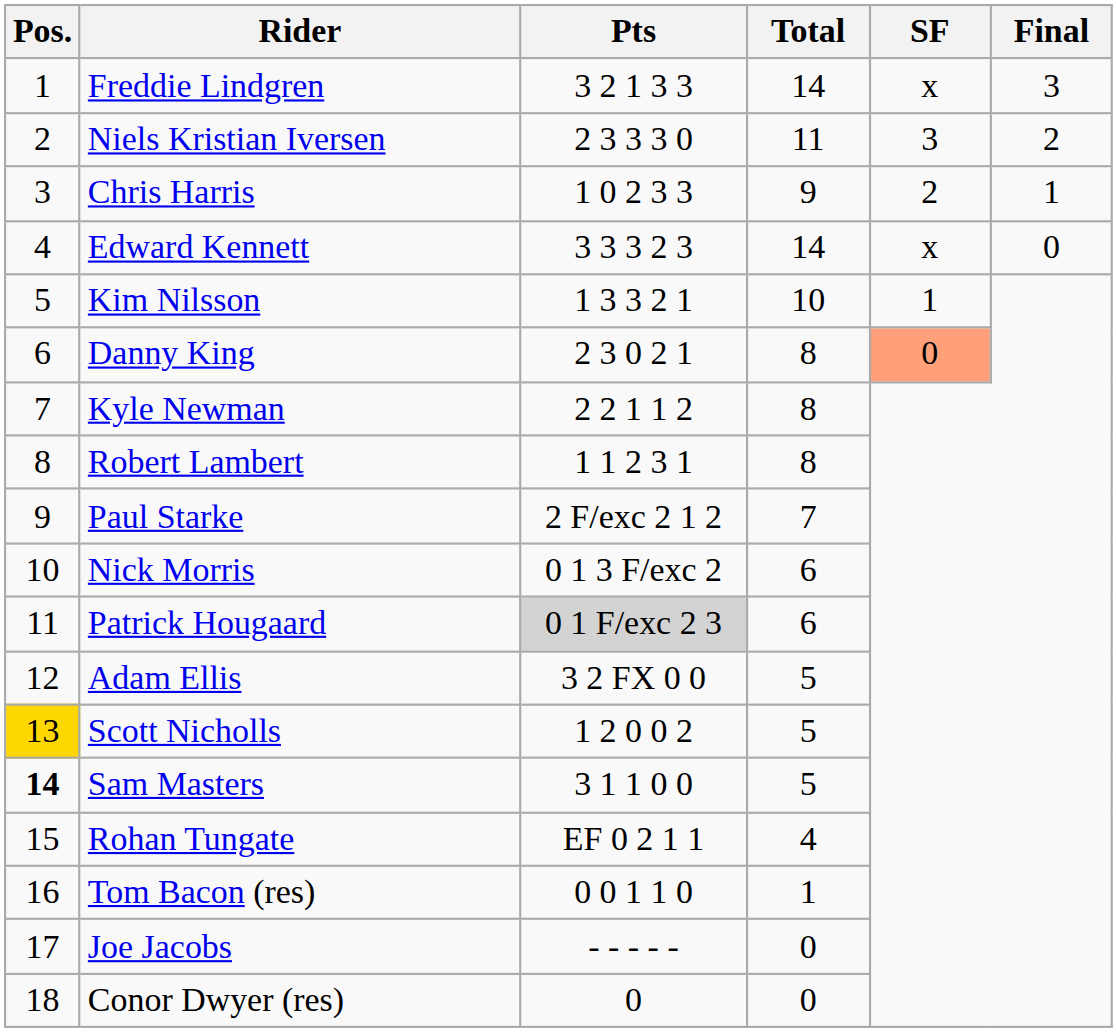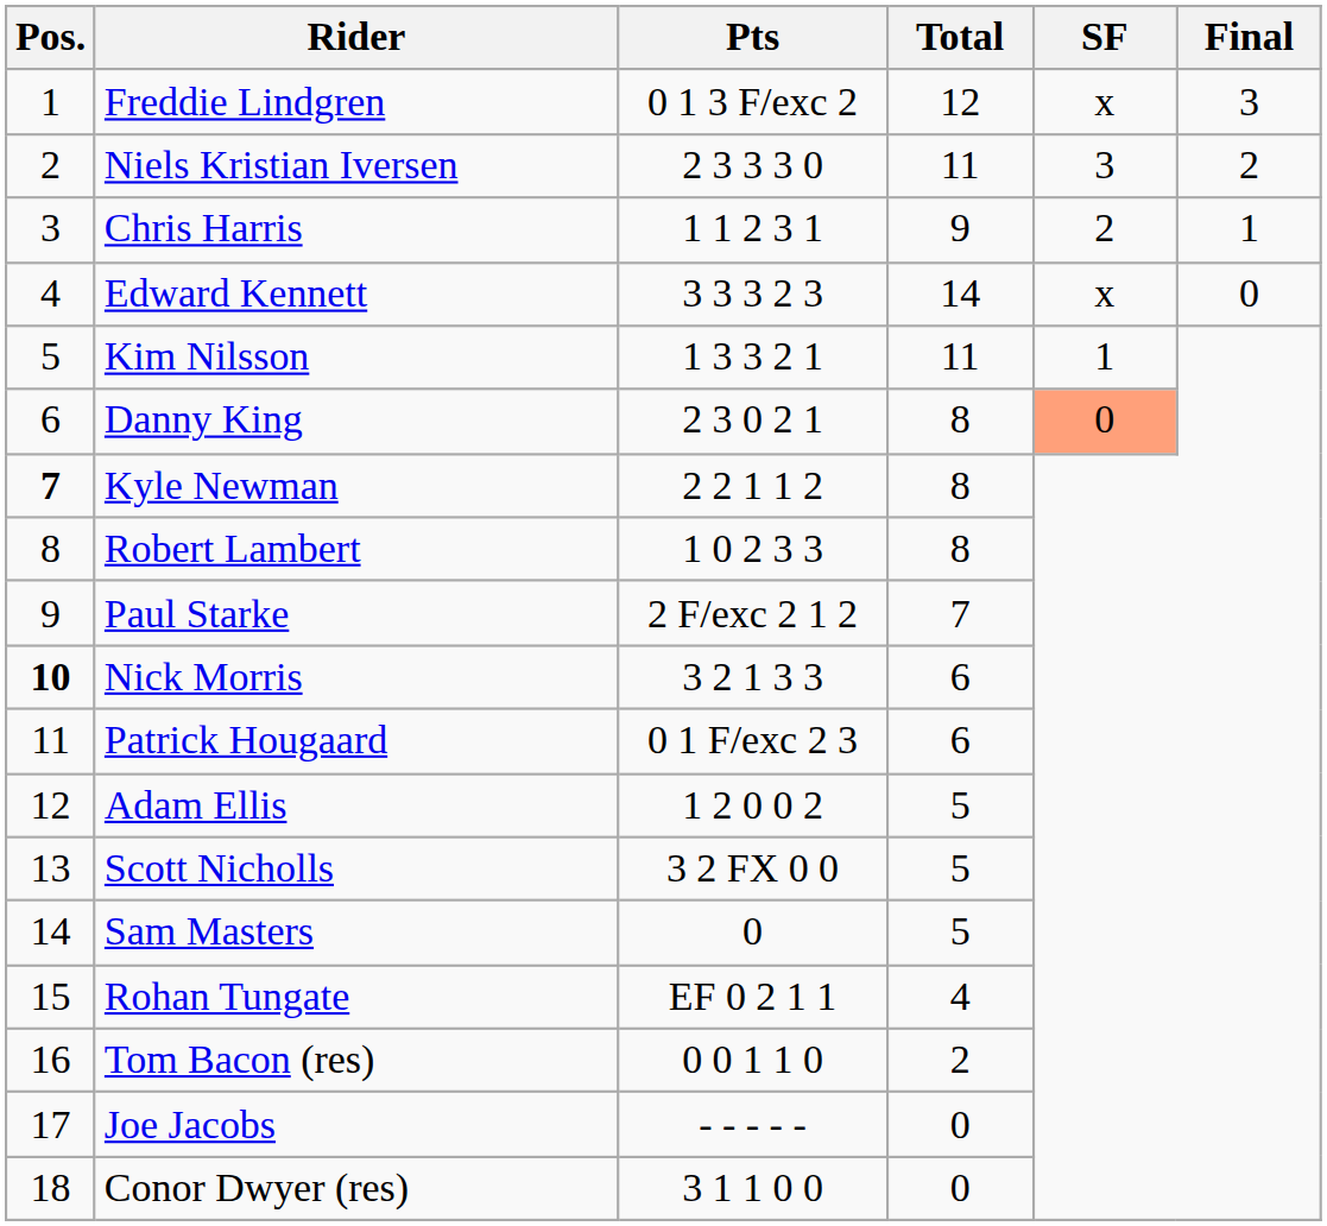 <table class=wikitable>
 <tr>
 <th width=25px>Pos.</th>
 <th width=200px>Rider</th>
 <th width=100px>Pts</th>
 <th width=50px>Total</th>
 <th width=50px>SF</th>
 <th width=50px>Final</th>
 </tr>
 <tr align=center >
 <td>1</td>
 <td align=left> <a href='#'>Freddie Lindgren</a></td>
-<td>3	2	1	3	3</td>
-<td>14</td>
+<td>0	1	3	F/exc	2</td>
+<td>12</td>
 <td>x</td>
 <td>3</td>
 </tr>
 <tr align=center>
 <td>2</td>
 <td align=left> <a href='#'>Niels Kristian Iversen</a></td>
 <td>2	3	3	3	0</td>
 <td>11</td>
 <td>3</td>
 <td>2</td>
 </tr>
 <tr align=center>
 <td>3</td>
 <td align=left> <a href='#'>Chris Harris</a></td>
-<td>1	0	2	3	3</td>
+<td>1	1	2	3	1</td>
 <td>9</td>
 <td>2</td>
 <td>1</td>
 </tr>
 <tr align=center>
 <td>4</td>
 <td align=left> <a href='#'>Edward Kennett</a></td>
 <td>3	3	3	2	3</td>
 <td>14</td>
 <td>x</td>
 <td>0</td>
 </tr>
 <tr align=center>
 <td>5</td>
 <td align=left> <a href='#'>Kim Nilsson</a></td>
 <td>1	3	3	2	1</td>
-<td>10</td>
+<td>11</td>
 <td>1</td>
 </tr>
 <tr align=center>
 <td>6</td>
 <td align=left> <a href='#'>Danny King</a></td>
 <td>2	3	0	2	1</td>
 <td>8</td>
 <td style="background: lightsalmon;">0</td>
 </tr>
 <tr align=center>
-<td>7</td>
+<td><strong>7</strong></td>
 <td align=left> <a href='#'>Kyle Newman</a></td>
 <td>2	2	1	1	2</td>
 <td>8</td>
 </tr>
 <tr align=center>
 <td>8</td>
 <td align=left> <a href='#'>Robert Lambert</a></td>
-<td>1	1	2	3	1</td>
+<td>1	0	2	3	3</td>
 <td>8</td>
 </tr>
 <tr align=center>
 <td>9</td>
 <td align=left> <a href='#'>Paul Starke</a></td>
 <td>2	F/exc	2	1	2</td>
 <td>7</td>
 </tr>
 <tr align=center>
-<td>10</td>
+<td><strong>10</strong></td>
 <td align=left> <a href='#'>Nick Morris</a></td>
-<td>0	1	3	F/exc	2</td>
+<td>3	2	1	3	3</td>
 <td>6</td>
 </tr>
 <tr align=center>
 <td>11</td>
 <td align=left> <a href='#'>Patrick Hougaard</a></td>
-<td style="background: lightgrey;">0	1	F/exc	2	3</td>
+<td>0	1	F/exc	2	3</td>
 <td>6</td>
 </tr>
 <tr align=center>
 <td>12</td>
 <td align=left> <a href='#'>Adam Ellis</a></td>
+<td>1	2	0	0	2</td>
+<td>5</td>
+</tr>
+<tr align=center>
+<td>13</td>
+<td align=left> <a href='#'>Scott Nicholls</a></td>
 <td>3	2	FX	0	0</td>
 <td>5</td>
 </tr>
 <tr align=center>
-<td style="background: gold;">13</td>
-<td align=left> <a href='#'>Scott Nicholls</a></td>
-<td>1	2	0	0	2</td>
-<td>5</td>
-</tr>
-<tr align=center>
-<td><strong>14</strong></td>
+<td>14</td>
 <td align=left> <a href='#'>Sam Masters</a></td>
-<td>3	1	1	0	0</td>
+<td>0</td>
 <td>5</td>
 </tr>
 <tr align=center>
 <td>15</td>
 <td align=left> <a href='#'>Rohan Tungate</a></td>
 <td>EF	0	2	1	1</td>
 <td>4</td>
 </tr>
 <tr align=center>
 <td>16</td>
 <td align=left> <a href='#'>Tom Bacon</a> (res)</td>
 <td>0	0	1	1	0</td>
-<td>1</td>
+<td>2</td>
 </tr>
 <tr align=center>
 <td>17</td>
 <td align=left> <a href='#'>Joe Jacobs</a></td>
 <td>- - - - -</td>
 <td>0</td>
 </tr>
 <tr align=center>
 <td>18</td>
 <td align=left> Conor Dwyer	(res)</td>
-<td>0</td>
+<td>3	1	1	0	0</td>
 <td>0</td>
 </tr>
 </table>
